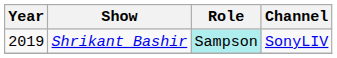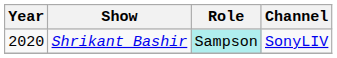 <table class="wikitable sortable">
 <tr>
 <th>Year</th>
 <th>Show</th>
 <th>Role</th>
 <th>Channel</th>
 </tr>
 <tr>
-<td>2019</td>
+<td>2020</td>
 <td><em><a href='#'>Shrikant Bashir</a></em></td>
 <td style="background: paleturquoise;">Sampson</td>
 <td><a href='#'>SonyLIV</a></td>
 </tr>
 <tr>
 </tr>
 </table>
